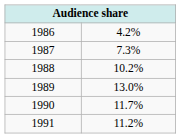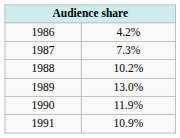 <table class="wikitable" style="text-align:center; width:12%; float:right;">
 <tr>
 <th colspan="2" style="background: #cfecec">Audience share</th>
 </tr>
 <tr>
 <td>1986</td>
 <td>4.2%</td>
 </tr>
 <tr>
 <td>1987</td>
 <td>7.3%</td>
 </tr>
 <tr>
 <td>1988</td>
 <td>10.2%</td>
 </tr>
 <tr>
 <td>1989</td>
 <td>13.0%</td>
 </tr>
 <tr>
 <td>1990</td>
-<td>11.7%</td>
+<td>11.9%</td>
 </tr>
 <tr>
 <td>1991</td>
-<td>11.2%</td>
+<td>10.9%</td>
 </tr>
 </table>
